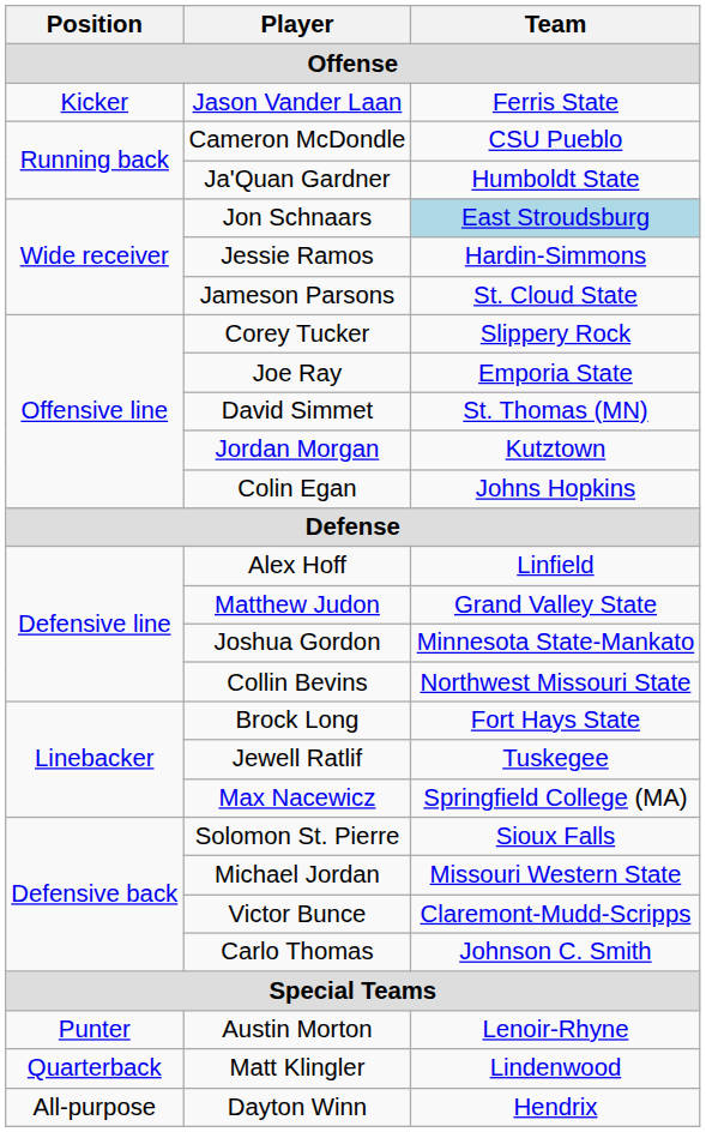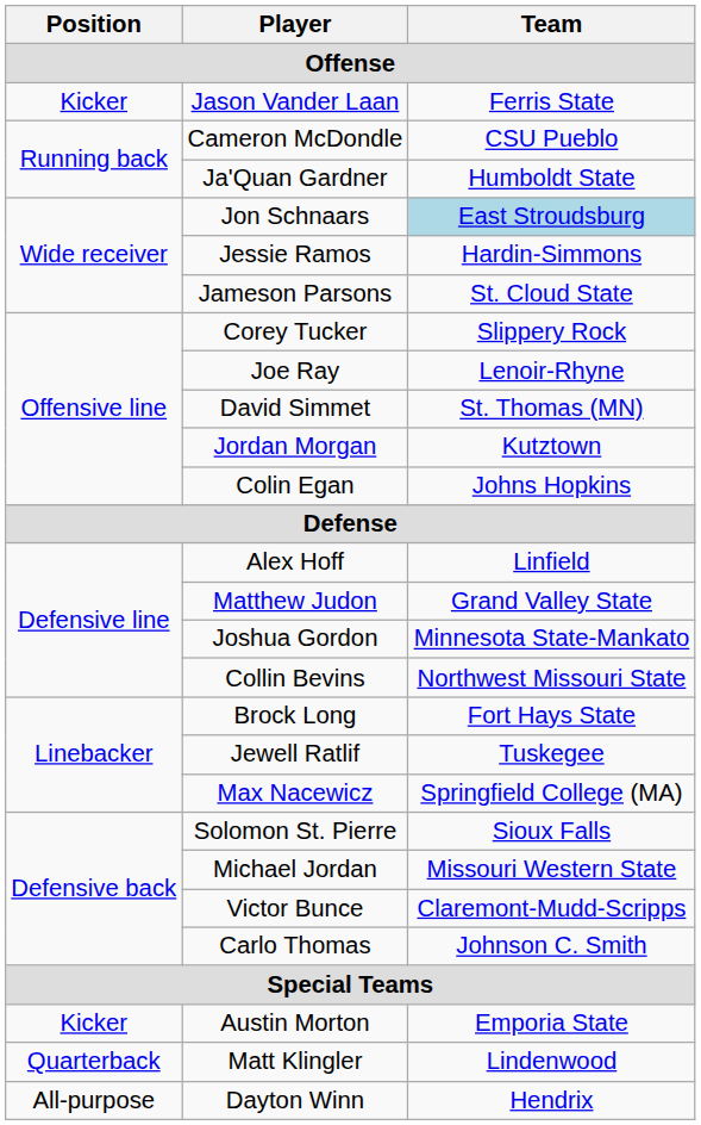 <table class="wikitable">
 <tr>
 <th>Position</th>
 <th>Player</th>
 <th>Team</th>
 </tr>
 <tr>
 <td colspan="3" style="text-align:center; background:#ddd;"><strong>Offense</strong></td>
 </tr>
 <tr style="text-align:center;">
 <td><a href='#'>Kicker</a></td>
 <td><a href='#'>Jason Vander Laan</a></td>
 <td><a href='#'>Ferris State</a></td>
 </tr>
 <tr style="text-align:center;">
 <td rowspan="2"><a href='#'>Running back</a></td>
 <td>Cameron McDondle</td>
 <td><a href='#'>CSU Pueblo</a></td>
 </tr>
 <tr style="text-align:center;">
 <td>Ja'Quan Gardner</td>
 <td><a href='#'>Humboldt State</a></td>
 </tr>
 <tr style="text-align:center;">
 <td rowspan="3"><a href='#'>Wide receiver</a></td>
 <td>Jon Schnaars</td>
 <td style="background: lightblue;"><a href='#'>East Stroudsburg</a></td>
 </tr>
 <tr style="text-align:center;">
 <td>Jessie Ramos</td>
 <td><a href='#'>Hardin-Simmons</a></td>
 </tr>
 <tr style="text-align:center;">
 <td>Jameson Parsons</td>
 <td><a href='#'>St. Cloud State</a></td>
 </tr>
 <tr style="text-align:center;">
 <td rowspan="5"><a href='#'>Offensive line</a></td>
 <td>Corey Tucker</td>
 <td><a href='#'>Slippery Rock</a></td>
 </tr>
 <tr style="text-align:center;">
 <td>Joe Ray</td>
-<td><a href='#'>Emporia State</a></td>
+<td><a href='#'>Lenoir-Rhyne</a></td>
 </tr>
 <tr style="text-align:center;">
 <td>David Simmet</td>
 <td><a href='#'>St. Thomas (MN)</a></td>
 </tr>
 <tr style="text-align:center;">
 <td><a href='#'>Jordan Morgan</a></td>
 <td><a href='#'>Kutztown</a></td>
 </tr>
 <tr style="text-align:center;">
 <td>Colin Egan</td>
 <td><a href='#'>Johns Hopkins</a></td>
 </tr>
 <tr>
 <td colspan="3" style="text-align:center; background:#ddd;"><strong>Defense</strong></td>
 </tr>
 <tr style="text-align:center;">
 <td rowspan="4"><a href='#'>Defensive line</a></td>
 <td>Alex Hoff</td>
 <td><a href='#'>Linfield</a></td>
 </tr>
 <tr style="text-align:center;">
 <td><a href='#'>Matthew Judon</a></td>
 <td><a href='#'>Grand Valley State</a></td>
 </tr>
 <tr style="text-align:center;">
 <td>Joshua Gordon</td>
 <td><a href='#'>Minnesota State-Mankato</a></td>
 </tr>
 <tr style="text-align:center;">
 <td>Collin Bevins</td>
 <td><a href='#'>Northwest Missouri State</a></td>
 </tr>
 <tr style="text-align:center;">
 <td rowspan="3"><a href='#'>Linebacker</a></td>
 <td>Brock Long</td>
 <td><a href='#'>Fort Hays State</a></td>
 </tr>
 <tr style="text-align:center;">
 <td>Jewell Ratlif</td>
 <td><a href='#'>Tuskegee</a></td>
 </tr>
 <tr style="text-align:center;">
 <td><a href='#'>Max Nacewicz</a></td>
 <td><a href='#'>Springfield College</a> (MA)</td>
 </tr>
 <tr style="text-align:center;">
 <td rowspan="4"><a href='#'>Defensive back</a></td>
 <td>Solomon St. Pierre</td>
 <td><a href='#'>Sioux Falls</a></td>
 </tr>
 <tr style="text-align:center;">
 <td>Michael Jordan</td>
 <td><a href='#'>Missouri Western State</a></td>
 </tr>
 <tr style="text-align:center;">
 <td>Victor Bunce</td>
 <td><a href='#'>Claremont-Mudd-Scripps</a></td>
 </tr>
 <tr style="text-align:center;">
 <td>Carlo Thomas</td>
 <td><a href='#'>Johnson C. Smith</a></td>
 </tr>
 <tr>
 <td colspan="3" style="text-align:center; background:#ddd;"><strong>Special Teams</strong></td>
 </tr>
 <tr style="text-align:center;">
-<td><a href='#'>Punter</a></td>
+<td><a href='#'>Kicker</a></td>
 <td>Austin Morton</td>
-<td><a href='#'>Lenoir-Rhyne</a></td>
+<td><a href='#'>Emporia State</a></td>
 </tr>
 <tr style="text-align:center;">
 <td><a href='#'>Quarterback</a></td>
 <td>Matt Klingler</td>
 <td><a href='#'>Lindenwood</a></td>
 </tr>
 <tr style="text-align:center;">
 <td rowspan="2">All-purpose</td>
 <td>Dayton Winn</td>
 <td><a href='#'>Hendrix</a></td>
 </tr>
 </table>
